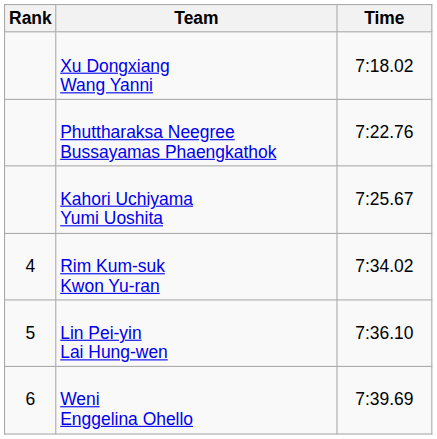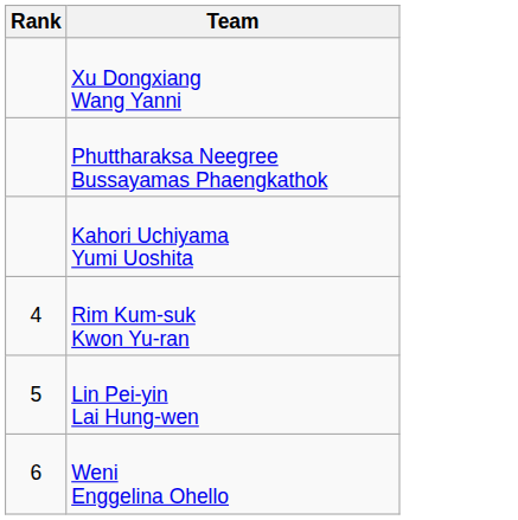 <table class=wikitable style="text-align:center">
 <tr>
 <th width=40>Rank</th>
 <th width=250>Team</th>
-<th width=80>Time</th>
 </tr>
 <tr>
 <td></td>
 <td align=left><br><a href='#'>Xu Dongxiang</a><br><a href='#'>Wang Yanni</a></td>
-<td>7:18.02</td>
 </tr>
 <tr>
 <td></td>
 <td align=left><br><a href='#'>Phuttharaksa Neegree</a><br><a href='#'>Bussayamas Phaengkathok</a></td>
-<td>7:22.76</td>
 </tr>
 <tr>
 <td></td>
 <td align=left><br><a href='#'>Kahori Uchiyama</a><br><a href='#'>Yumi Uoshita</a></td>
-<td>7:25.67</td>
 </tr>
 <tr>
 <td>4</td>
 <td align=left><br><a href='#'>Rim Kum-suk</a><br><a href='#'>Kwon Yu-ran</a></td>
-<td>7:34.02</td>
 </tr>
 <tr>
 <td>5</td>
 <td align=left><br><a href='#'>Lin Pei-yin</a><br><a href='#'>Lai Hung-wen</a></td>
-<td>7:36.10</td>
 </tr>
 <tr>
 <td>6</td>
 <td align=left><br><a href='#'>Weni</a><br><a href='#'>Enggelina Ohello</a></td>
-<td>7:39.69</td>
 </tr>
 </table>
